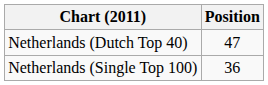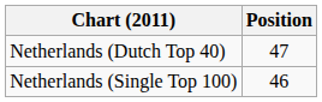 <table class="wikitable sortable plainrowheaders">
 <tr>
 <th scope="col">Chart (2011)</th>
 <th scope="col">Position</th>
 </tr>
 <tr>
 <td>Netherlands (Dutch Top 40)</td>
 <td align="center">47</td>
 </tr>
 <tr>
 <td>Netherlands (Single Top 100)</td>
-<td align="center">36</td>
+<td align="center">46</td>
 </tr>
 </table>
